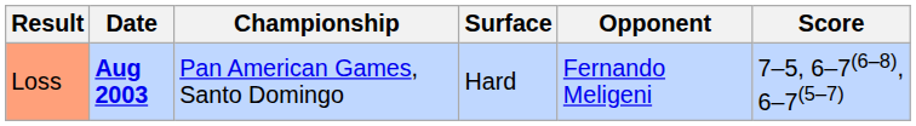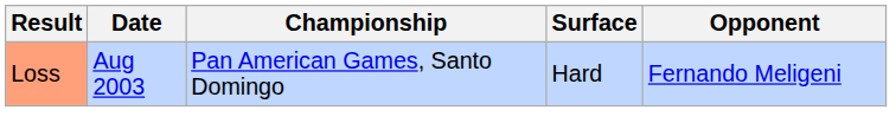 <table class="sortable wikitable">
 <tr>
 <th style="width:40px">Result</th>
 <th style="width:60px">Date</th>
 <th style="width:240px">Championship</th>
 <th style="width:50px">Surface</th>
 <th style="width:160px">Opponent</th>
-<th width="140" class="unsortable">Score</th>
 </tr>
 <tr bgcolor=BFD7FF>
 <td style="background:#ffa07a;">Loss</td>
-<td><strong><a href='#'>Aug 2003</a></strong></td>
+<td><a href='#'>Aug 2003</a></td>
 <td><a href='#'>Pan American Games</a>, Santo Domingo</td>
 <td>Hard</td>
 <td> <a href='#'>Fernando Meligeni</a></td>
-<td>7–5, 6–7<sup>(6–8)</sup>, 6–7<sup>(5–7)</sup></td>
 </tr>
 </table>
